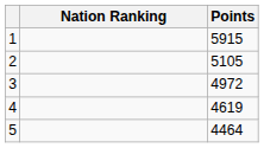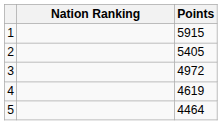 <table class="wikitable col3right">
 <tr>
 <th></th>
 <th style="width:200px; white-space:nowrap;">Nation Ranking</th>
 <th style="width:20px;">Points</th>
 </tr>
 <tr>
 <td>1</td>
 <td></td>
 <td>5915</td>
 </tr>
 <tr>
 <td>2</td>
 <td></td>
-<td>5105</td>
+<td>5405</td>
 </tr>
 <tr>
 <td>3</td>
 <td></td>
 <td>4972</td>
 </tr>
 <tr>
 <td>4</td>
 <td></td>
 <td>4619</td>
 </tr>
 <tr>
 <td>5</td>
 <td></td>
 <td>4464</td>
 </tr>
 </table>
